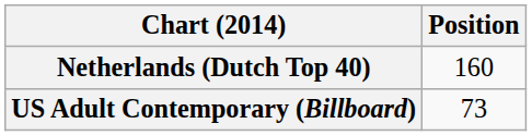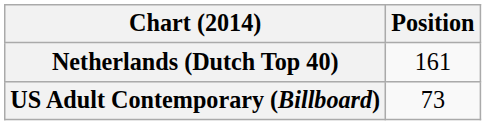 <table class="wikitable sortable plainrowheaders" style="text-align:center">
 <tr>
 <th scope="col">Chart (2014)</th>
 <th scope="col">Position</th>
 </tr>
 <tr>
 <th scope="row">Netherlands (Dutch Top 40)</th>
-<td>160</td>
+<td>161</td>
 </tr>
 <tr>
 <th scope="row">US Adult Contemporary (<em>Billboard</em>)</th>
 <td>73</td>
 </tr>
 </table>
